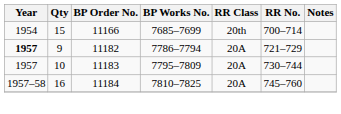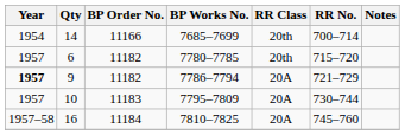 <table class=wikitable style=text-align:center>
 <tr>
 <th>Year</th>
 <th>Qty</th>
 <th>BP Order No.</th>
 <th>BP Works No.</th>
 <th>RR Class</th>
 <th>RR No.</th>
 <th>Notes</th>
 </tr>
 <tr>
 <td>1954</td>
-<td>15</td>
+<td>14</td>
 <td>11166</td>
 <td>7685–7699</td>
 <td>20th</td>
 <td>700–714</td>
+<td></td>
+</tr>
+<tr>
+<td>1957</td>
+<td>6</td>
+<td>11182</td>
+<td>7780–7785</td>
+<td>20th</td>
+<td>715–720</td>
 <td></td>
 </tr>
 <tr>
 <td><strong>1957</strong></td>
 <td>9</td>
 <td>11182</td>
 <td>7786–7794</td>
 <td>20A</td>
 <td>721–729</td>
 <td></td>
 </tr>
 <tr>
 <td>1957</td>
 <td>10</td>
 <td>11183</td>
 <td>7795–7809</td>
 <td>20A</td>
 <td>730–744</td>
 <td></td>
 </tr>
 <tr>
 <td>1957–58</td>
 <td>16</td>
 <td>11184</td>
 <td>7810–7825</td>
 <td>20A</td>
 <td>745–760</td>
 <td></td>
 </tr>
 <tr>
 </tr>
 </table>
